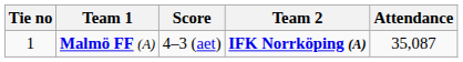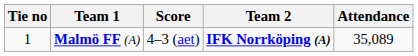 <table class="wikitable" style="text-align:center">
 <tr>
 <th style= width="40px">Tie no</th>
 <th style= width="150px">Team 1</th>
 <th style= width="60px">Score</th>
 <th style= width="150px">Team 2</th>
 <th style= width="30px">Attendance</th>
 </tr>
 <tr>
 <td>1</td>
 <td><strong><a href='#'>Malmö FF</a></strong> <em><small>(A)</small></em></td>
 <td>4–3 (<a href='#'>aet</a>)</td>
 <td><strong><a href='#'>IFK Norrköping</a> <em><small>(A)</small></em></strong></td>
-<td>35,087</td>
+<td>35,089</td>
 </tr>
 </table>
